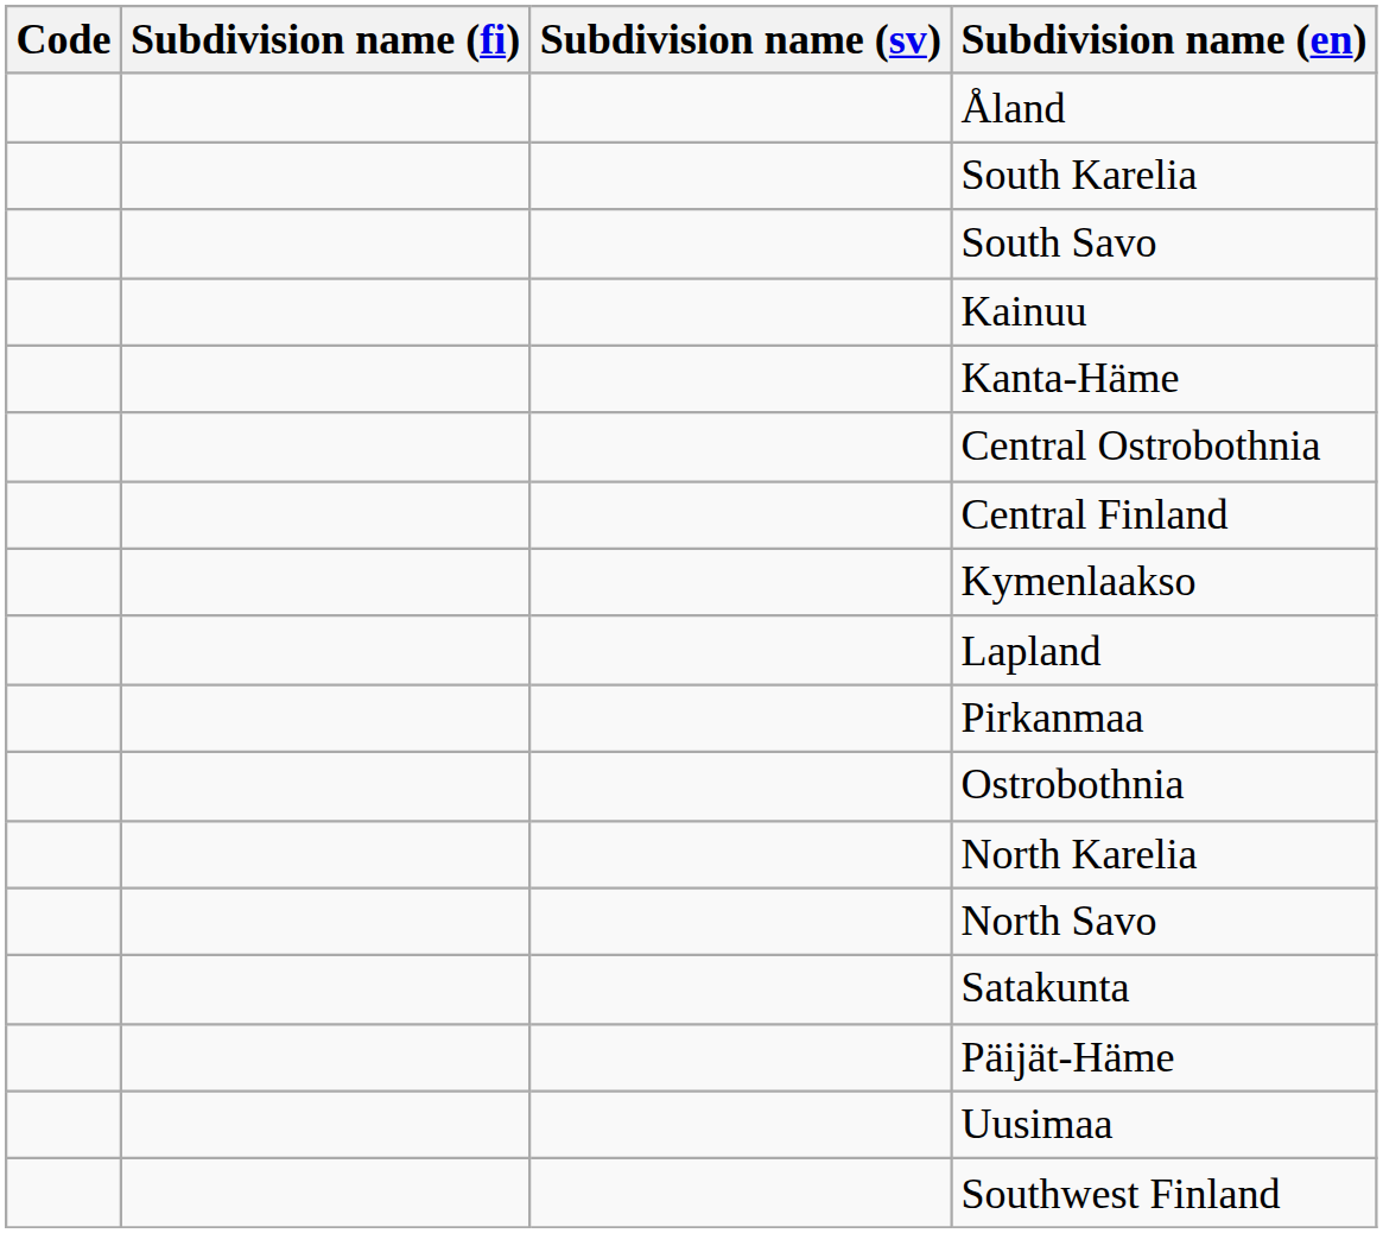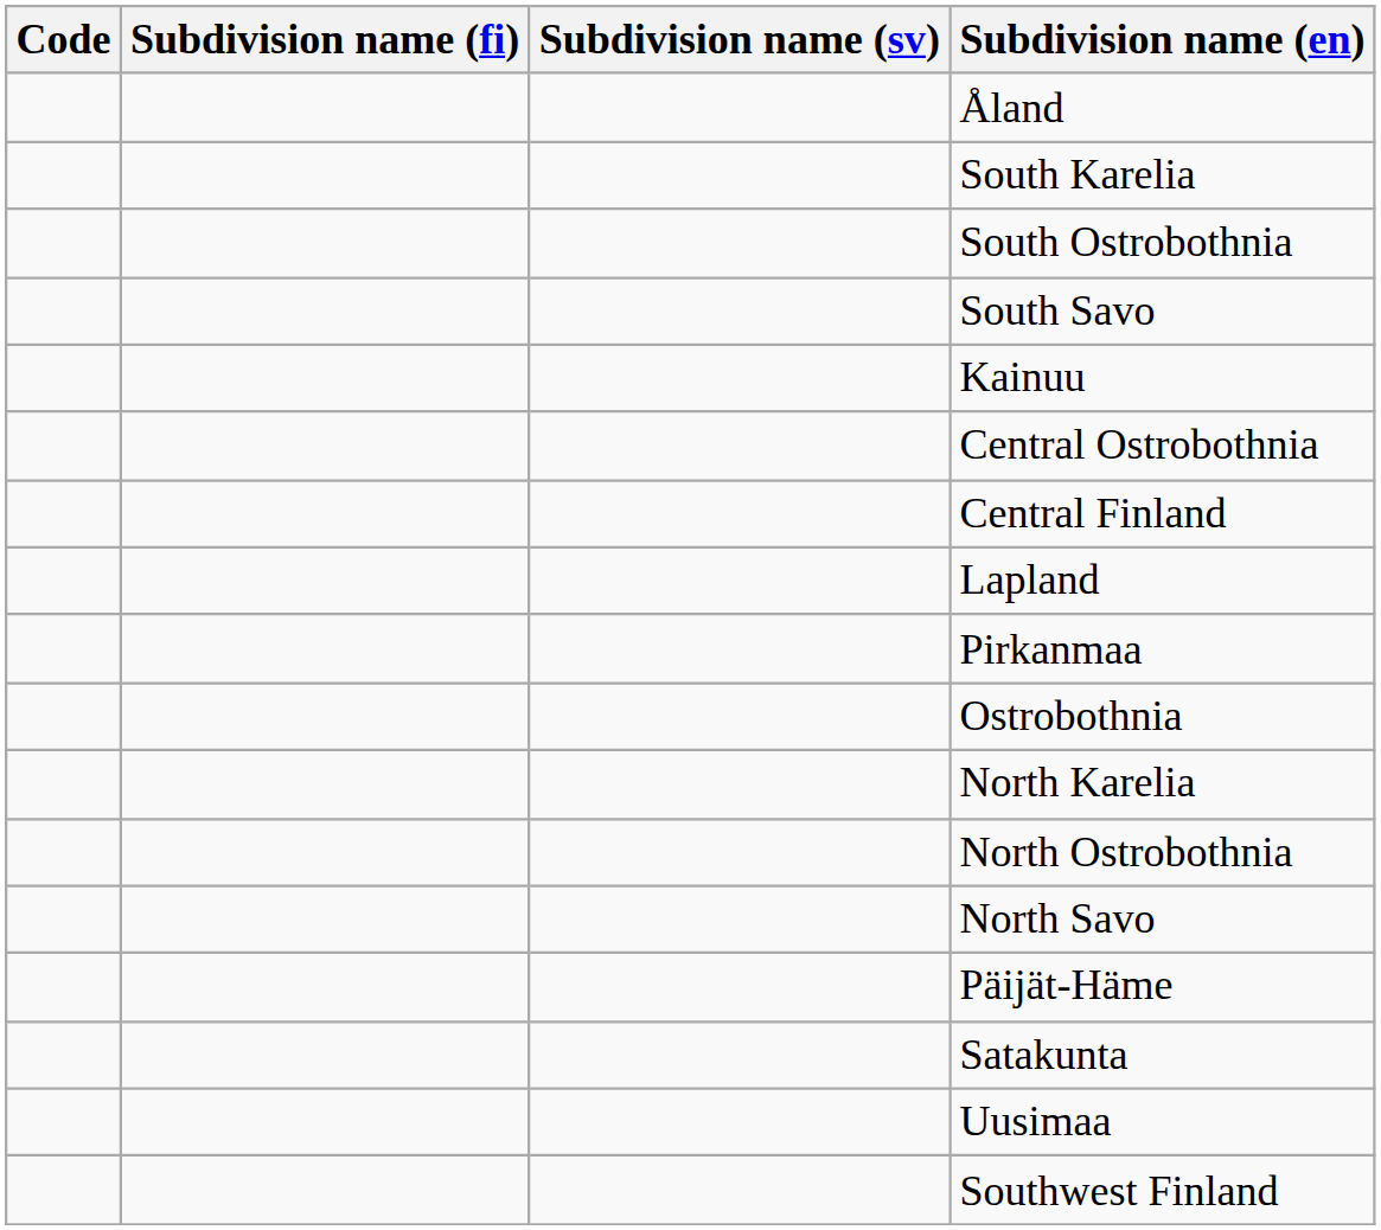 <table class="wikitable sortable">
 <tr>
 <th>Code</th>
 <th>Subdivision name (<a href='#'>fi</a>)</th>
 <th>Subdivision name (<a href='#'>sv</a>)</th>
 <th>Subdivision name (<a href='#'>en</a>)<br></th>
 </tr>
 <tr>
 <td></td>
 <td></td>
 <td></td>
 <td>Åland</td>
 </tr>
 <tr>
 <td></td>
 <td></td>
 <td></td>
 <td>South Karelia</td>
 </tr>
 <tr>
 <td></td>
 <td></td>
+<td data-sort-value="Södra ZZOsterbotten"></td>
+<td>South Ostrobothnia</td>
+</tr>
+<tr>
+<td></td>
+<td></td>
 <td></td>
 <td>South Savo</td>
 </tr>
 <tr>
 <td></td>
 <td></td>
 <td></td>
 <td>Kainuu</td>
 </tr>
 <tr>
 <td></td>
 <td></td>
 <td></td>
-<td>Kanta-Häme</td>
-</tr>
-<tr>
-<td></td>
-<td></td>
-<td></td>
 <td>Central Ostrobothnia</td>
 </tr>
 <tr>
 <td></td>
 <td></td>
 <td></td>
 <td>Central Finland</td>
-</tr>
-<tr>
-<td></td>
-<td></td>
-<td></td>
-<td>Kymenlaakso</td>
 </tr>
 <tr>
 <td></td>
 <td></td>
 <td></td>
 <td>Lapland</td>
 </tr>
 <tr>
 <td></td>
 <td></td>
 <td></td>
 <td>Pirkanmaa</td>
 </tr>
 <tr>
 <td></td>
 <td></td>
 <td data-sort-value="ZZOsterbotten"></td>
 <td>Ostrobothnia</td>
 </tr>
 <tr>
 <td></td>
 <td></td>
 <td></td>
 <td>North Karelia</td>
 </tr>
 <tr>
 <td></td>
 <td></td>
+<td data-sort-value="Norra ZZOsterbotten"></td>
+<td>North Ostrobothnia</td>
+</tr>
+<tr>
+<td></td>
+<td></td>
 <td></td>
 <td>North Savo</td>
+</tr>
+<tr>
+<td></td>
+<td data-sort-value="PZZEijZZEt-HZZEme"></td>
+<td></td>
+<td>Päijät-Häme</td>
 </tr>
 <tr>
 <td></td>
 <td></td>
 <td></td>
 <td>Satakunta</td>
-</tr>
-<tr>
-<td></td>
-<td data-sort-value="PZZEijZZEt-HZZEme"></td>
-<td></td>
-<td>Päijät-Häme</td>
 </tr>
 <tr>
 <td></td>
 <td></td>
 <td></td>
 <td>Uusimaa</td>
 </tr>
 <tr>
 <td></td>
 <td></td>
 <td></td>
 <td>Southwest Finland</td>
 </tr>
 </table>
